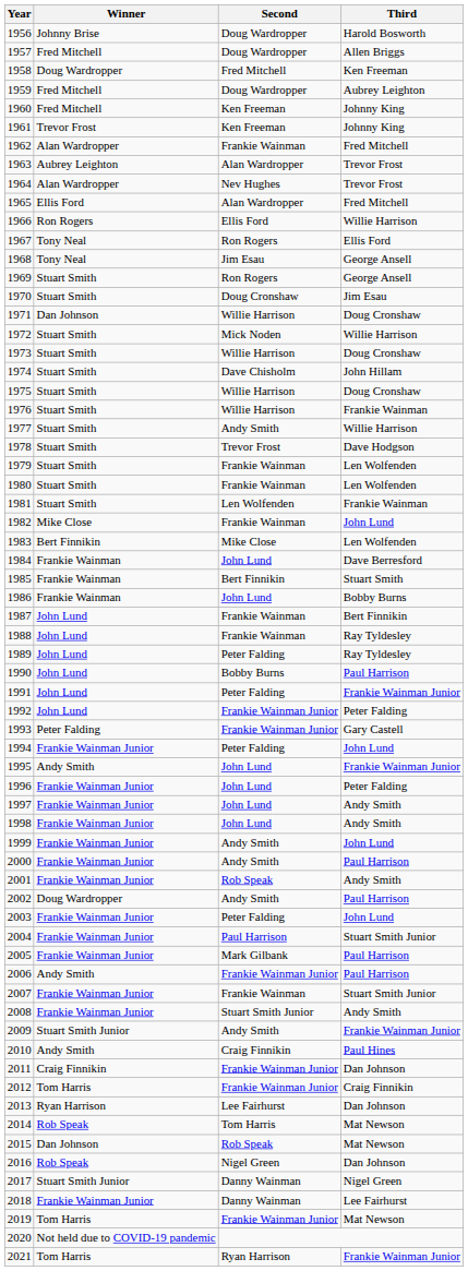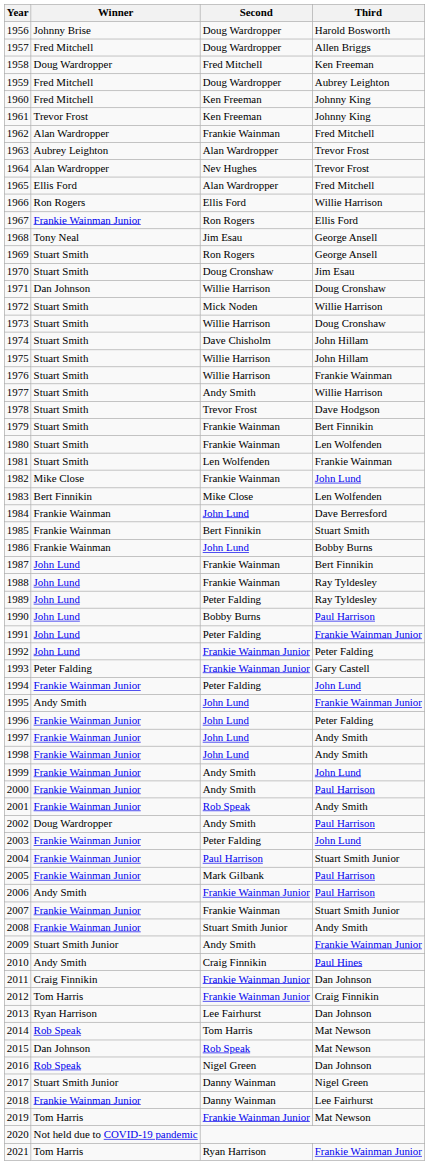 <table class="sortable wikitable">
 <tr>
 <th>Year</th>
 <th>Winner</th>
 <th>Second</th>
 <th>Third</th>
 </tr>
 <tr>
 <td style="text-align:center">1956</td>
 <td>Johnny Brise</td>
 <td>Doug Wardropper</td>
 <td>Harold Bosworth</td>
 </tr>
 <tr>
 <td style="text-align:center">1957</td>
 <td>Fred Mitchell</td>
 <td>Doug Wardropper</td>
 <td>Allen Briggs</td>
 </tr>
 <tr>
 <td style="text-align:center">1958</td>
 <td>Doug Wardropper</td>
 <td>Fred Mitchell</td>
 <td>Ken Freeman</td>
 </tr>
 <tr>
 <td style="text-align:center">1959</td>
 <td>Fred Mitchell</td>
 <td>Doug Wardropper</td>
 <td>Aubrey Leighton</td>
 </tr>
 <tr>
 <td style="text-align:center">1960</td>
 <td>Fred Mitchell</td>
 <td>Ken Freeman</td>
 <td>Johnny King</td>
 </tr>
 <tr>
 <td style="text-align:center">1961</td>
 <td>Trevor Frost</td>
 <td>Ken Freeman</td>
 <td>Johnny King</td>
 </tr>
 <tr>
 <td style="text-align:center">1962</td>
 <td>Alan Wardropper</td>
 <td>Frankie Wainman</td>
 <td>Fred Mitchell</td>
 </tr>
 <tr>
 <td style="text-align:center">1963</td>
 <td>Aubrey Leighton</td>
 <td>Alan Wardropper</td>
 <td>Trevor Frost</td>
 </tr>
 <tr>
 <td style="text-align:center">1964</td>
 <td>Alan Wardropper</td>
 <td>Nev Hughes</td>
 <td>Trevor Frost</td>
 </tr>
 <tr>
 <td style="text-align:center">1965</td>
 <td>Ellis Ford</td>
 <td>Alan Wardropper</td>
 <td>Fred Mitchell</td>
 </tr>
 <tr>
 <td style="text-align:center">1966</td>
 <td>Ron Rogers</td>
 <td>Ellis Ford</td>
 <td>Willie Harrison</td>
 </tr>
 <tr>
 <td style="text-align:center">1967</td>
-<td>Tony Neal</td>
+<td><a href='#'>Frankie Wainman Junior</a></td>
 <td>Ron Rogers</td>
 <td>Ellis Ford</td>
 </tr>
 <tr>
 <td style="text-align:center">1968</td>
 <td>Tony Neal</td>
 <td>Jim Esau</td>
 <td>George Ansell</td>
 </tr>
 <tr>
 <td style="text-align:center">1969</td>
 <td>Stuart Smith</td>
 <td>Ron Rogers</td>
 <td>George Ansell</td>
 </tr>
 <tr>
 <td style="text-align:center">1970</td>
 <td>Stuart Smith</td>
 <td>Doug Cronshaw</td>
 <td>Jim Esau</td>
 </tr>
 <tr>
 <td style="text-align:center">1971</td>
 <td>Dan Johnson</td>
 <td>Willie Harrison</td>
 <td>Doug Cronshaw</td>
 </tr>
 <tr>
 <td style="text-align:center">1972</td>
 <td>Stuart Smith</td>
 <td>Mick Noden</td>
 <td>Willie Harrison</td>
 </tr>
 <tr>
 <td style="text-align:center">1973</td>
 <td>Stuart Smith</td>
 <td>Willie Harrison</td>
 <td>Doug Cronshaw</td>
 </tr>
 <tr>
 <td style="text-align:center">1974</td>
 <td>Stuart Smith</td>
 <td>Dave Chisholm</td>
 <td>John Hillam</td>
 </tr>
 <tr>
 <td style="text-align:center">1975</td>
 <td>Stuart Smith</td>
 <td>Willie Harrison</td>
-<td>Doug Cronshaw</td>
+<td>John Hillam</td>
 </tr>
 <tr>
 <td style="text-align:center">1976</td>
 <td>Stuart Smith</td>
 <td>Willie Harrison</td>
 <td>Frankie Wainman</td>
 </tr>
 <tr>
 <td style="text-align:center">1977</td>
 <td>Stuart Smith</td>
 <td>Andy Smith</td>
 <td>Willie Harrison</td>
 </tr>
 <tr>
 <td style="text-align:center">1978</td>
 <td>Stuart Smith</td>
 <td>Trevor Frost</td>
 <td>Dave Hodgson</td>
 </tr>
 <tr>
 <td style="text-align:center">1979</td>
 <td>Stuart Smith</td>
 <td>Frankie Wainman</td>
-<td>Len Wolfenden</td>
+<td>Bert Finnikin</td>
 </tr>
 <tr>
 <td style="text-align:center">1980</td>
 <td>Stuart Smith</td>
 <td>Frankie Wainman</td>
 <td>Len Wolfenden</td>
 </tr>
 <tr>
 <td style="text-align:center">1981</td>
 <td>Stuart Smith</td>
 <td>Len Wolfenden</td>
 <td>Frankie Wainman</td>
 </tr>
 <tr>
 <td style="text-align:center">1982</td>
 <td>Mike Close</td>
 <td>Frankie Wainman</td>
 <td><a href='#'>John Lund</a></td>
 </tr>
 <tr>
 <td style="text-align:center">1983</td>
 <td>Bert Finnikin</td>
 <td>Mike Close</td>
 <td>Len Wolfenden</td>
 </tr>
 <tr>
 <td style="text-align:center">1984</td>
 <td>Frankie Wainman</td>
 <td><a href='#'>John Lund</a></td>
 <td>Dave Berresford</td>
 </tr>
 <tr>
 <td style="text-align:center">1985</td>
 <td>Frankie Wainman</td>
 <td>Bert Finnikin</td>
 <td>Stuart Smith</td>
 </tr>
 <tr>
 <td style="text-align:center">1986</td>
 <td>Frankie Wainman</td>
 <td><a href='#'>John Lund</a></td>
 <td>Bobby Burns</td>
 </tr>
 <tr>
 <td style="text-align:center">1987</td>
 <td><a href='#'>John Lund</a></td>
 <td>Frankie Wainman</td>
 <td>Bert Finnikin</td>
 </tr>
 <tr>
 <td style="text-align:center">1988</td>
 <td><a href='#'>John Lund</a></td>
 <td>Frankie Wainman</td>
 <td>Ray Tyldesley</td>
 </tr>
 <tr>
 <td style="text-align:center">1989</td>
 <td><a href='#'>John Lund</a></td>
 <td>Peter Falding</td>
 <td>Ray Tyldesley</td>
 </tr>
 <tr>
 <td style="text-align:center">1990</td>
 <td><a href='#'>John Lund</a></td>
 <td>Bobby Burns</td>
 <td><a href='#'>Paul Harrison</a></td>
 </tr>
 <tr>
 <td style="text-align:center">1991</td>
 <td><a href='#'>John Lund</a></td>
 <td>Peter Falding</td>
 <td><a href='#'>Frankie Wainman Junior</a></td>
 </tr>
 <tr>
 <td style="text-align:center">1992</td>
 <td><a href='#'>John Lund</a></td>
 <td><a href='#'>Frankie Wainman Junior</a></td>
 <td>Peter Falding</td>
 </tr>
 <tr>
 <td style="text-align:center">1993</td>
 <td>Peter Falding</td>
 <td><a href='#'>Frankie Wainman Junior</a></td>
 <td>Gary Castell</td>
 </tr>
 <tr>
 <td style="text-align:center">1994</td>
 <td><a href='#'>Frankie Wainman Junior</a></td>
 <td>Peter Falding</td>
 <td><a href='#'>John Lund</a></td>
 </tr>
 <tr>
 <td style="text-align:center">1995</td>
 <td>Andy Smith</td>
 <td><a href='#'>John Lund</a></td>
 <td><a href='#'>Frankie Wainman Junior</a></td>
 </tr>
 <tr>
 <td style="text-align:center">1996</td>
 <td><a href='#'>Frankie Wainman Junior</a></td>
 <td><a href='#'>John Lund</a></td>
 <td>Peter Falding</td>
 </tr>
 <tr>
 <td style="text-align:center">1997</td>
 <td><a href='#'>Frankie Wainman Junior</a></td>
 <td><a href='#'>John Lund</a></td>
 <td>Andy Smith</td>
 </tr>
 <tr>
 <td style="text-align:center">1998</td>
 <td><a href='#'>Frankie Wainman Junior</a></td>
 <td><a href='#'>John Lund</a></td>
 <td>Andy Smith</td>
 </tr>
 <tr>
 <td style="text-align:center">1999</td>
 <td><a href='#'>Frankie Wainman Junior</a></td>
 <td>Andy Smith</td>
 <td><a href='#'>John Lund</a></td>
 </tr>
 <tr>
 <td style="text-align:center">2000</td>
 <td><a href='#'>Frankie Wainman Junior</a></td>
 <td>Andy Smith</td>
 <td><a href='#'>Paul Harrison</a></td>
 </tr>
 <tr>
 <td style="text-align:center">2001</td>
 <td><a href='#'>Frankie Wainman Junior</a></td>
 <td><a href='#'>Rob Speak</a></td>
 <td>Andy Smith</td>
 </tr>
 <tr>
 <td style="text-align:center">2002</td>
 <td>Doug Wardropper</td>
 <td>Andy Smith</td>
 <td><a href='#'>Paul Harrison</a></td>
 </tr>
 <tr>
 <td style="text-align:center">2003</td>
 <td><a href='#'>Frankie Wainman Junior</a></td>
 <td>Peter Falding</td>
 <td><a href='#'>John Lund</a></td>
 </tr>
 <tr>
 <td style="text-align:center">2004</td>
 <td><a href='#'>Frankie Wainman Junior</a></td>
 <td><a href='#'>Paul Harrison</a></td>
 <td>Stuart Smith Junior</td>
 </tr>
 <tr>
 <td style="text-align:center">2005</td>
 <td><a href='#'>Frankie Wainman Junior</a></td>
 <td>Mark Gilbank</td>
 <td><a href='#'>Paul Harrison</a></td>
 </tr>
 <tr>
 <td style="text-align:center">2006</td>
 <td>Andy Smith</td>
 <td><a href='#'>Frankie Wainman Junior</a></td>
 <td><a href='#'>Paul Harrison</a></td>
 </tr>
 <tr>
 <td style="text-align:center">2007</td>
 <td><a href='#'>Frankie Wainman Junior</a></td>
 <td>Frankie Wainman</td>
 <td>Stuart Smith Junior</td>
 </tr>
 <tr>
 <td style="text-align:center">2008</td>
 <td><a href='#'>Frankie Wainman Junior</a></td>
 <td>Stuart Smith Junior</td>
 <td>Andy Smith</td>
 </tr>
 <tr>
 <td style="text-align:center">2009</td>
 <td>Stuart Smith Junior</td>
 <td>Andy Smith</td>
 <td><a href='#'>Frankie Wainman Junior</a></td>
 </tr>
 <tr>
 <td style="text-align:center">2010</td>
 <td>Andy Smith</td>
 <td>Craig Finnikin</td>
 <td><a href='#'>Paul Hines</a></td>
 </tr>
 <tr>
 <td style="text-align:center">2011</td>
 <td>Craig Finnikin</td>
 <td><a href='#'>Frankie Wainman Junior</a></td>
 <td>Dan Johnson</td>
 </tr>
 <tr>
 <td style="text-align:center">2012</td>
 <td>Tom Harris</td>
 <td><a href='#'>Frankie Wainman Junior</a></td>
 <td>Craig Finnikin</td>
 </tr>
 <tr>
 <td style="text-align:center">2013</td>
 <td>Ryan Harrison</td>
 <td>Lee Fairhurst</td>
 <td>Dan Johnson</td>
 </tr>
 <tr>
 <td style="text-align:center">2014</td>
 <td><a href='#'>Rob Speak</a></td>
 <td>Tom Harris</td>
 <td>Mat Newson</td>
 </tr>
 <tr>
 <td style="text-align:center">2015</td>
 <td>Dan Johnson</td>
 <td><a href='#'>Rob Speak</a></td>
 <td>Mat Newson</td>
 </tr>
 <tr>
 <td style="text-align:center">2016</td>
 <td><a href='#'>Rob Speak</a></td>
 <td>Nigel Green</td>
 <td>Dan Johnson</td>
 </tr>
 <tr>
 <td style="text-align:center">2017</td>
 <td>Stuart Smith Junior</td>
 <td>Danny Wainman</td>
 <td>Nigel Green</td>
 </tr>
 <tr>
 <td style="text-align:center">2018</td>
 <td><a href='#'>Frankie Wainman Junior</a></td>
 <td>Danny Wainman</td>
 <td>Lee Fairhurst</td>
 </tr>
 <tr>
 <td style="text-align:center">2019</td>
 <td>Tom Harris</td>
 <td><a href='#'>Frankie Wainman Junior</a></td>
 <td>Mat Newson</td>
 </tr>
 <tr>
 <td style="text-align:center">2020</td>
 <td>Not held due to <a href='#'>COVID-19 pandemic</a></td>
 </tr>
 <tr>
 <td style="text-align:center">2021</td>
 <td>Tom Harris</td>
 <td>Ryan Harrison</td>
 <td><a href='#'>Frankie Wainman Junior</a></td>
 </tr>
 </table>
